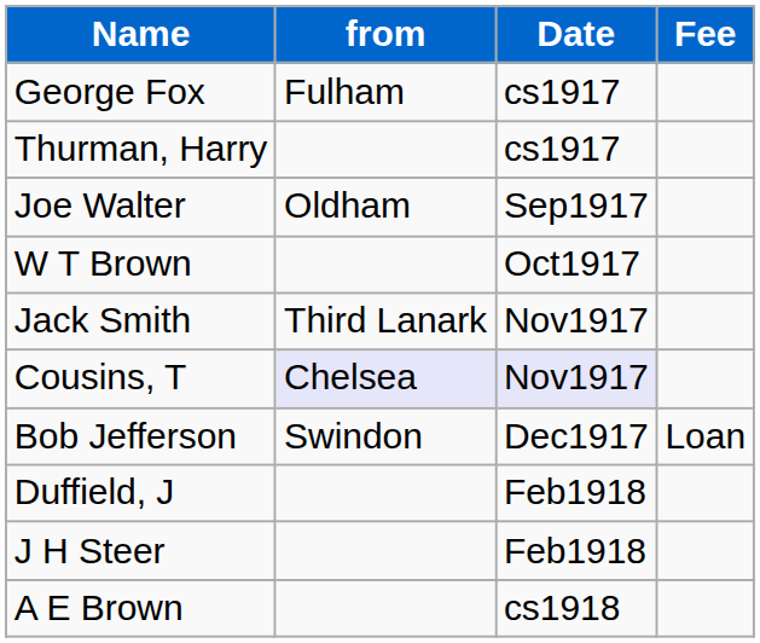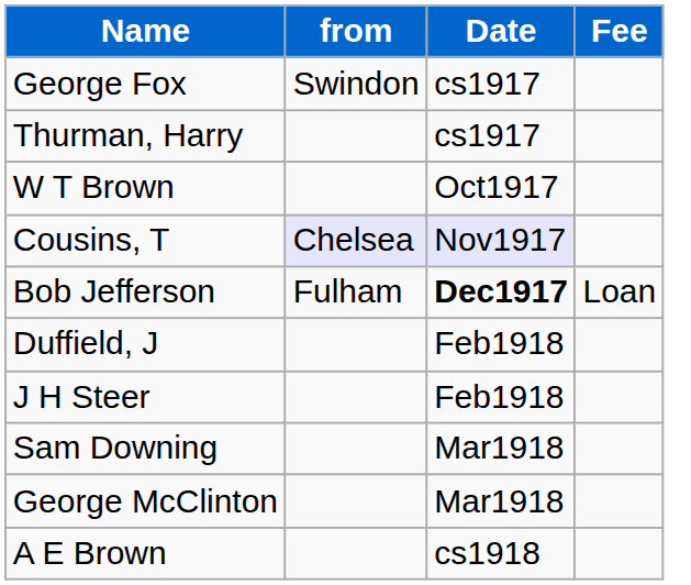 <table class="wikitable">
 <tr>
 <th style="background:#0066CC; color:#FFFFFF;">Name</th>
 <th style="background:#0066CC; color:#FFFFFF;">from</th>
 <th style="background:#0066CC; color:#FFFFFF;">Date</th>
 <th style="background:#0066CC; color:#FFFFFF;">Fee</th>
 </tr>
 <tr>
 <td>George Fox</td>
-<td>Fulham</td>
+<td>Swindon</td>
 <td>cs1917</td>
 <td></td>
 </tr>
 <tr>
 <td>Thurman, Harry</td>
 <td></td>
 <td>cs1917</td>
 <td></td>
 </tr>
 <tr>
-<td>Joe Walter</td>
-<td>Oldham</td>
-<td>Sep1917</td>
-<td></td>
-</tr>
-<tr>
 <td>W T Brown</td>
 <td></td>
 <td>Oct1917</td>
-<td></td>
-</tr>
-<tr>
-<td>Jack Smith</td>
-<td>Third Lanark</td>
-<td>Nov1917</td>
 <td></td>
 </tr>
 <tr>
 <td>Cousins, T</td>
 <td style="background: lavender;">Chelsea</td>
 <td style="background: lavender;">Nov1917</td>
 <td></td>
 </tr>
 <tr>
 <td>Bob Jefferson</td>
-<td>Swindon</td>
-<td>Dec1917</td>
+<td>Fulham</td>
+<td><strong>Dec1917</strong></td>
 <td>Loan</td>
 </tr>
 <tr>
 <td>Duffield, J</td>
 <td></td>
 <td>Feb1918</td>
 <td></td>
 </tr>
 <tr>
 <td>J H Steer</td>
 <td></td>
 <td>Feb1918</td>
 <td></td>
 </tr>
 <tr>
+<td>Sam Downing</td>
+<td></td>
+<td>Mar1918</td>
+<td></td>
+</tr>
+<tr>
+<td>George McClinton</td>
+<td></td>
+<td>Mar1918</td>
+<td></td>
+</tr>
+<tr>
 <td>A E Brown</td>
 <td></td>
 <td>cs1918</td>
 <td></td>
 </tr>
 </table>
